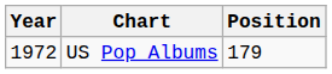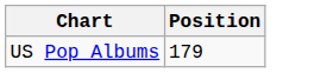 <table class="wikitable">
 <tr>
-<th align="left">Year</th>
 <th align="left">Chart</th>
 <th align="left">Position</th>
 </tr>
 <tr>
-<td align="left">1972</td>
 <td align="left">US <a href='#'>Pop Albums</a></td>
 <td align="left">179</td>
 </tr>
 </table>
